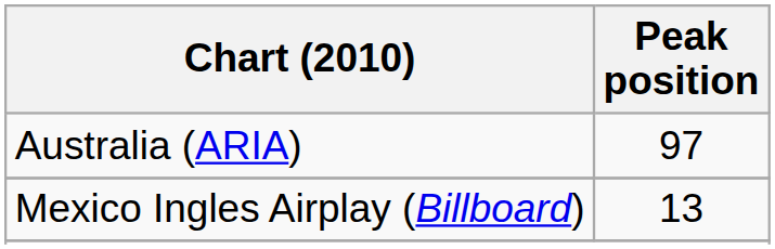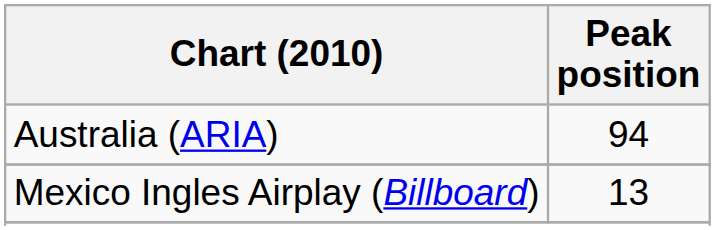 <table class="wikitable sortable">
 <tr>
 <th>Chart (2010)</th>
 <th>Peak<br>position</th>
 </tr>
 <tr>
 <td>Australia (<a href='#'>ARIA</a>)</td>
-<td style="text-align:center;">97</td>
+<td style="text-align:center;">94</td>
 </tr>
 <tr>
 </tr>
 <tr>
 </tr>
 <tr>
 <td>Mexico Ingles Airplay  (<em><a href='#'>Billboard</a></em>)</td>
 <td style="text-align:center;">13</td>
 </tr>
 <tr>
 </tr>
 <tr>
 </tr>
 <tr>
 </tr>
 </table>
